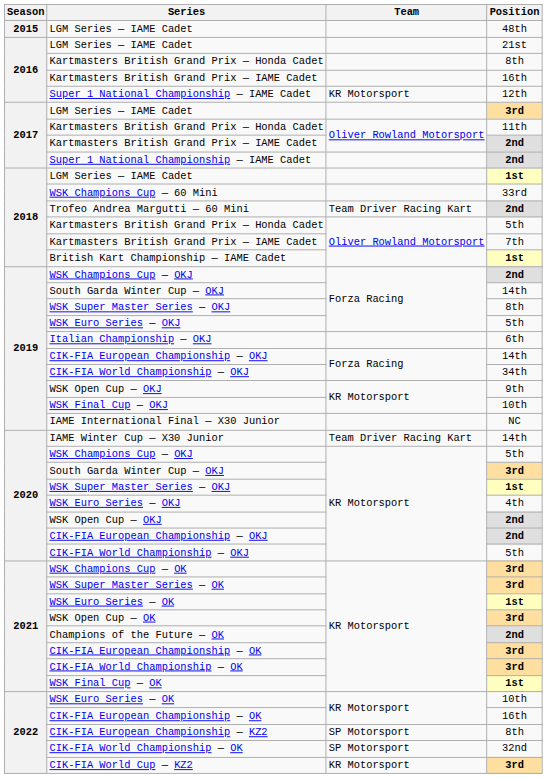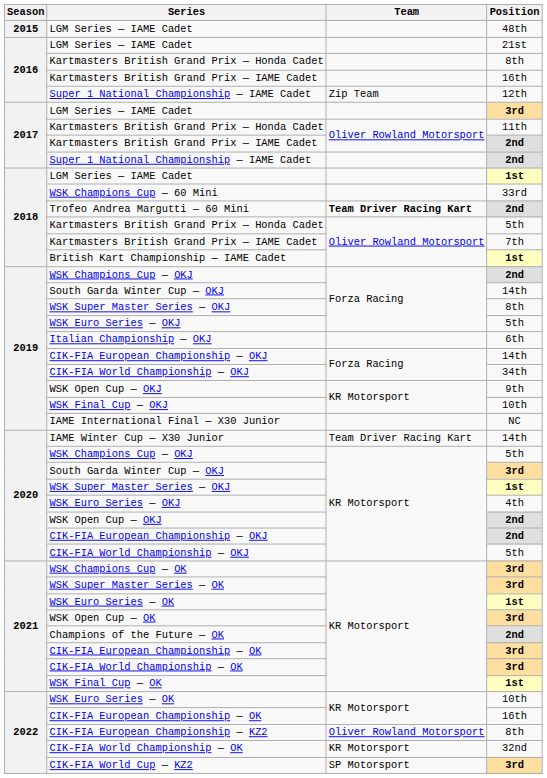 <table class="wikitable" style="font-size: 85%; text-align:center">
 <tr>
 <th>Season</th>
 <th>Series</th>
 <th>Team</th>
 <th>Position</th>
 </tr>
 <tr>
 <th rowspan="1">2015</th>
 <td align="left">LGM Series — IAME Cadet</td>
 <td></td>
 <td>48th</td>
 </tr>
 <tr>
 <th rowspan="4">2016</th>
 <td align="left">LGM Series — IAME Cadet</td>
 <td></td>
 <td>21st</td>
 </tr>
 <tr>
 <td align="left">Kartmasters British Grand Prix — Honda Cadet</td>
 <td></td>
 <td>8th</td>
 </tr>
 <tr>
 <td align="left">Kartmasters British Grand Prix — IAME Cadet</td>
 <td></td>
 <td>16th</td>
 </tr>
 <tr>
 <td align="left"><a href='#'>Super 1 National Championship</a> — IAME Cadet</td>
-<td align="left">KR Motorsport</td>
+<td align="left">Zip Team</td>
 <td>12th</td>
 </tr>
 <tr>
 <th rowspan="4">2017</th>
 <td align="left">LGM Series — IAME Cadet</td>
 <td></td>
 <td style="background:#FFDF9F;"><strong>3rd</strong></td>
 </tr>
 <tr>
 <td align="left">Kartmasters British Grand Prix — Honda Cadet</td>
 <td rowspan="2"  align="left"><a href='#'>Oliver Rowland Motorsport</a></td>
 <td>11th</td>
 </tr>
 <tr>
 <td align="left">Kartmasters British Grand Prix — IAME Cadet</td>
 <td style="background:#DFDFDF;"><strong>2nd</strong></td>
 </tr>
 <tr>
 <td align="left"><a href='#'>Super 1 National Championship</a> — IAME Cadet</td>
 <td align="left"></td>
 <td style="background:#DFDFDF;"><strong>2nd</strong></td>
 </tr>
 <tr>
 <th rowspan="6">2018</th>
 <td align="left">LGM Series — IAME Cadet</td>
 <td></td>
 <td style="background:#FFFFBF;"><strong>1st</strong></td>
 </tr>
 <tr>
 <td align="left"><a href='#'>WSK Champions Cup</a> — 60 Mini</td>
 <td></td>
 <td>33rd</td>
 </tr>
 <tr>
 <td align="left">Trofeo Andrea Margutti — 60 Mini</td>
-<td align="left">Team Driver Racing Kart</td>
+<td align="left"><strong>Team Driver Racing Kart</strong></td>
 <td style="background:#DFDFDF;"><strong>2nd</strong></td>
 </tr>
 <tr>
 <td align="left">Kartmasters British Grand Prix — Honda Cadet</td>
 <td rowspan="3"  align="left"><a href='#'>Oliver Rowland Motorsport</a></td>
 <td>5th</td>
 </tr>
 <tr>
 <td align="left">Kartmasters British Grand Prix — IAME Cadet</td>
 <td>7th</td>
 </tr>
 <tr>
 <td align="left">British Kart Championship — IAME Cadet</td>
 <td style="background:#FFFFBF;"><strong>1st</strong></td>
 </tr>
 <tr>
 <th rowspan="10">2019</th>
 <td align="left"><a href='#'>WSK Champions Cup</a> — <a href='#'>OKJ</a></td>
 <td rowspan="4" align="left">Forza Racing</td>
 <td style="background:#DFDFDF;"><strong>2nd</strong></td>
 </tr>
 <tr>
 <td align="left">South Garda Winter Cup — <a href='#'>OKJ</a></td>
 <td>14th</td>
 </tr>
 <tr>
 <td align="left"><a href='#'>WSK Super Master Series</a> — <a href='#'>OKJ</a></td>
 <td>8th</td>
 </tr>
 <tr>
 <td align="left"><a href='#'>WSK Euro Series</a> — <a href='#'>OKJ</a></td>
 <td>5th</td>
 </tr>
 <tr>
 <td align="left"><a href='#'>Italian Championship</a> — <a href='#'>OKJ</a></td>
 <td></td>
 <td>6th</td>
 </tr>
 <tr>
 <td align="left"><a href='#'>CIK-FIA European Championship</a> — <a href='#'>OKJ</a></td>
 <td rowspan="2" align="left">Forza Racing</td>
 <td>14th</td>
 </tr>
 <tr>
 <td align="left"><a href='#'>CIK-FIA World Championship</a> — <a href='#'>OKJ</a></td>
 <td>34th</td>
 </tr>
 <tr>
 <td align="left">WSK Open Cup — <a href='#'>OKJ</a></td>
 <td rowspan="2" align="left">KR Motorsport</td>
 <td>9th</td>
 </tr>
 <tr>
 <td align="left"><a href='#'>WSK Final Cup</a> — <a href='#'>OKJ</a></td>
 <td>10th</td>
 </tr>
 <tr>
 <td align="left">IAME International Final — X30 Junior</td>
 <td align="left"></td>
 <td>NC</td>
 </tr>
 <tr>
 <th rowspan="8">2020</th>
 <td align="left">IAME Winter Cup — X30 Junior</td>
 <td align="left">Team Driver Racing Kart</td>
 <td>14th</td>
 </tr>
 <tr>
 <td align="left"><a href='#'>WSK Champions Cup</a> — <a href='#'>OKJ</a></td>
 <td rowspan="7" align="left">KR Motorsport</td>
 <td>5th</td>
 </tr>
 <tr>
 <td align="left">South Garda Winter Cup — <a href='#'>OKJ</a></td>
 <td style="background:#FFDF9F;"><strong>3rd</strong></td>
 </tr>
 <tr>
 <td align="left"><a href='#'>WSK Super Master Series</a> — <a href='#'>OKJ</a></td>
 <td style="background:#FFFFBF;"><strong>1st</strong></td>
 </tr>
 <tr>
 <td align="left"><a href='#'>WSK Euro Series</a> — <a href='#'>OKJ</a></td>
 <td>4th</td>
 </tr>
 <tr>
 <td align="left">WSK Open Cup — <a href='#'>OKJ</a></td>
 <td style="background:#DFDFDF;"><strong>2nd</strong></td>
 </tr>
 <tr>
 <td align="left"><a href='#'>CIK-FIA European Championship</a> — <a href='#'>OKJ</a></td>
 <td style="background:#DFDFDF;"><strong>2nd</strong></td>
 </tr>
 <tr>
 <td align="left"><a href='#'>CIK-FIA World Championship</a> — <a href='#'>OKJ</a></td>
 <td>5th</td>
 </tr>
 <tr>
 <th rowspan="8">2021</th>
 <td align="left"><a href='#'>WSK Champions Cup</a> — <a href='#'>OK</a></td>
 <td rowspan="8" align="left">KR Motorsport</td>
 <td style="background:#FFDF9F;"><strong>3rd</strong></td>
 </tr>
 <tr>
 <td align="left"><a href='#'>WSK Super Master Series</a> — <a href='#'>OK</a></td>
 <td style="background:#FFDF9F;"><strong>3rd</strong></td>
 </tr>
 <tr>
 <td align="left"><a href='#'>WSK Euro Series</a> — <a href='#'>OK</a></td>
 <td style="background:#FFFFBF;"><strong>1st</strong></td>
 </tr>
 <tr>
 <td align="left">WSK Open Cup — <a href='#'>OK</a></td>
 <td style="background:#FFDF9F;"><strong>3rd</strong></td>
 </tr>
 <tr>
 <td align="left">Champions of the Future — <a href='#'>OK</a></td>
 <td style="background:#DFDFDF;"><strong>2nd</strong></td>
 </tr>
 <tr>
 <td align="left"><a href='#'>CIK-FIA European Championship</a> — <a href='#'>OK</a></td>
 <td style="background:#FFDF9F;"><strong>3rd</strong></td>
 </tr>
 <tr>
 <td align="left"><a href='#'>CIK-FIA World Championship</a> — <a href='#'>OK</a></td>
 <td style="background:#FFDF9F;"><strong>3rd</strong></td>
 </tr>
 <tr>
 <td align="left"><a href='#'>WSK Final Cup</a> — <a href='#'>OK</a></td>
 <td style="background:#FFFFBF;"><strong>1st</strong></td>
 </tr>
 <tr>
 <th rowspan="5">2022</th>
 <td align="left"><a href='#'>WSK Euro Series</a> — <a href='#'>OK</a></td>
 <td rowspan="2" align="left">KR Motorsport</td>
 <td>10th</td>
 </tr>
 <tr>
 <td align="left"><a href='#'>CIK-FIA European Championship</a> — <a href='#'>OK</a></td>
 <td>16th</td>
 </tr>
 <tr>
 <td align="left"><a href='#'>CIK-FIA European Championship</a> — <a href='#'>KZ2</a></td>
-<td align="left">SP Motorsport</td>
+<td align="left"><a href='#'>Oliver Rowland Motorsport</a></td>
 <td>8th</td>
 </tr>
 <tr>
 <td align="left"><a href='#'>CIK-FIA World Championship</a> — <a href='#'>OK</a></td>
-<td align="left">SP Motorsport</td>
+<td align="left">KR Motorsport</td>
 <td>32nd</td>
 </tr>
 <tr>
 <td align="left"><a href='#'>CIK-FIA World Cup</a> — <a href='#'>KZ2</a></td>
-<td align="left">KR Motorsport</td>
+<td align="left">SP Motorsport</td>
 <td style="background:#FFDF9F;"><strong>3rd</strong></td>
 </tr>
 </table>
